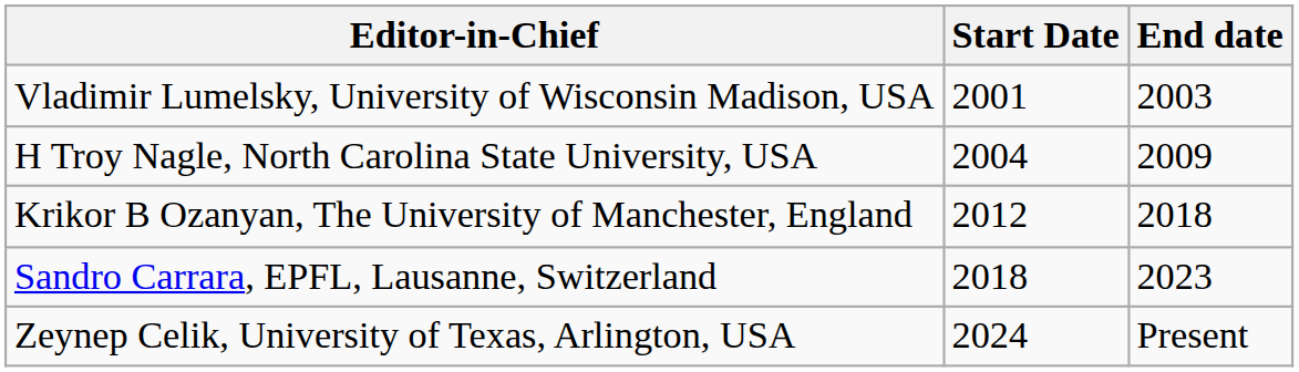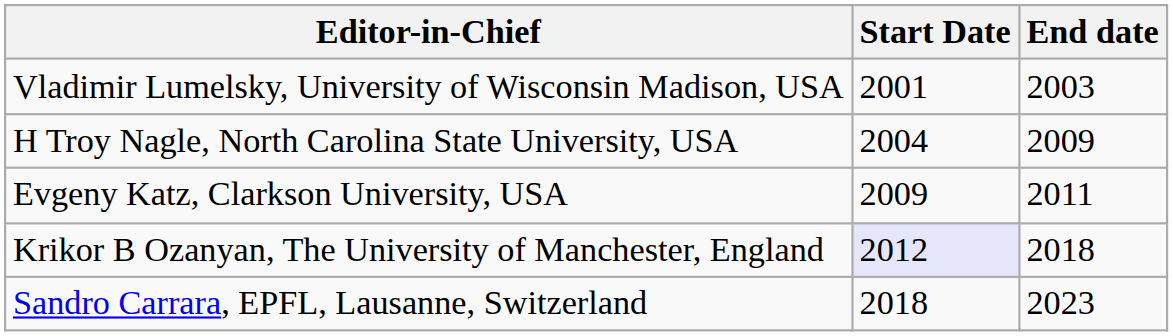 <table class="wikitable">
 <tr>
 <th>Editor-in-Chief</th>
 <th>Start Date</th>
 <th>End date</th>
 </tr>
 <tr>
 <td>Vladimir Lumelsky, University of Wisconsin Madison, USA</td>
 <td>2001</td>
 <td>2003</td>
 </tr>
 <tr>
 <td>H Troy Nagle, North Carolina State University, USA</td>
 <td>2004</td>
 <td>2009</td>
 </tr>
 <tr>
+<td>Evgeny Katz, Clarkson University, USA</td>
+<td>2009</td>
+<td>2011</td>
+</tr>
+<tr>
 <td>Krikor B Ozanyan, The University of Manchester, England</td>
-<td>2012</td>
+<td style="background: lavender;">2012</td>
 <td>2018</td>
 </tr>
 <tr>
 <td><a href='#'>Sandro Carrara</a>, EPFL, Lausanne, Switzerland</td>
 <td>2018</td>
 <td>2023</td>
 </tr>
-<tr>
-<td>Zeynep Celik, University of Texas, Arlington, USA</td>
-<td>2024</td>
-<td>Present</td>
-</tr>
 </table>
